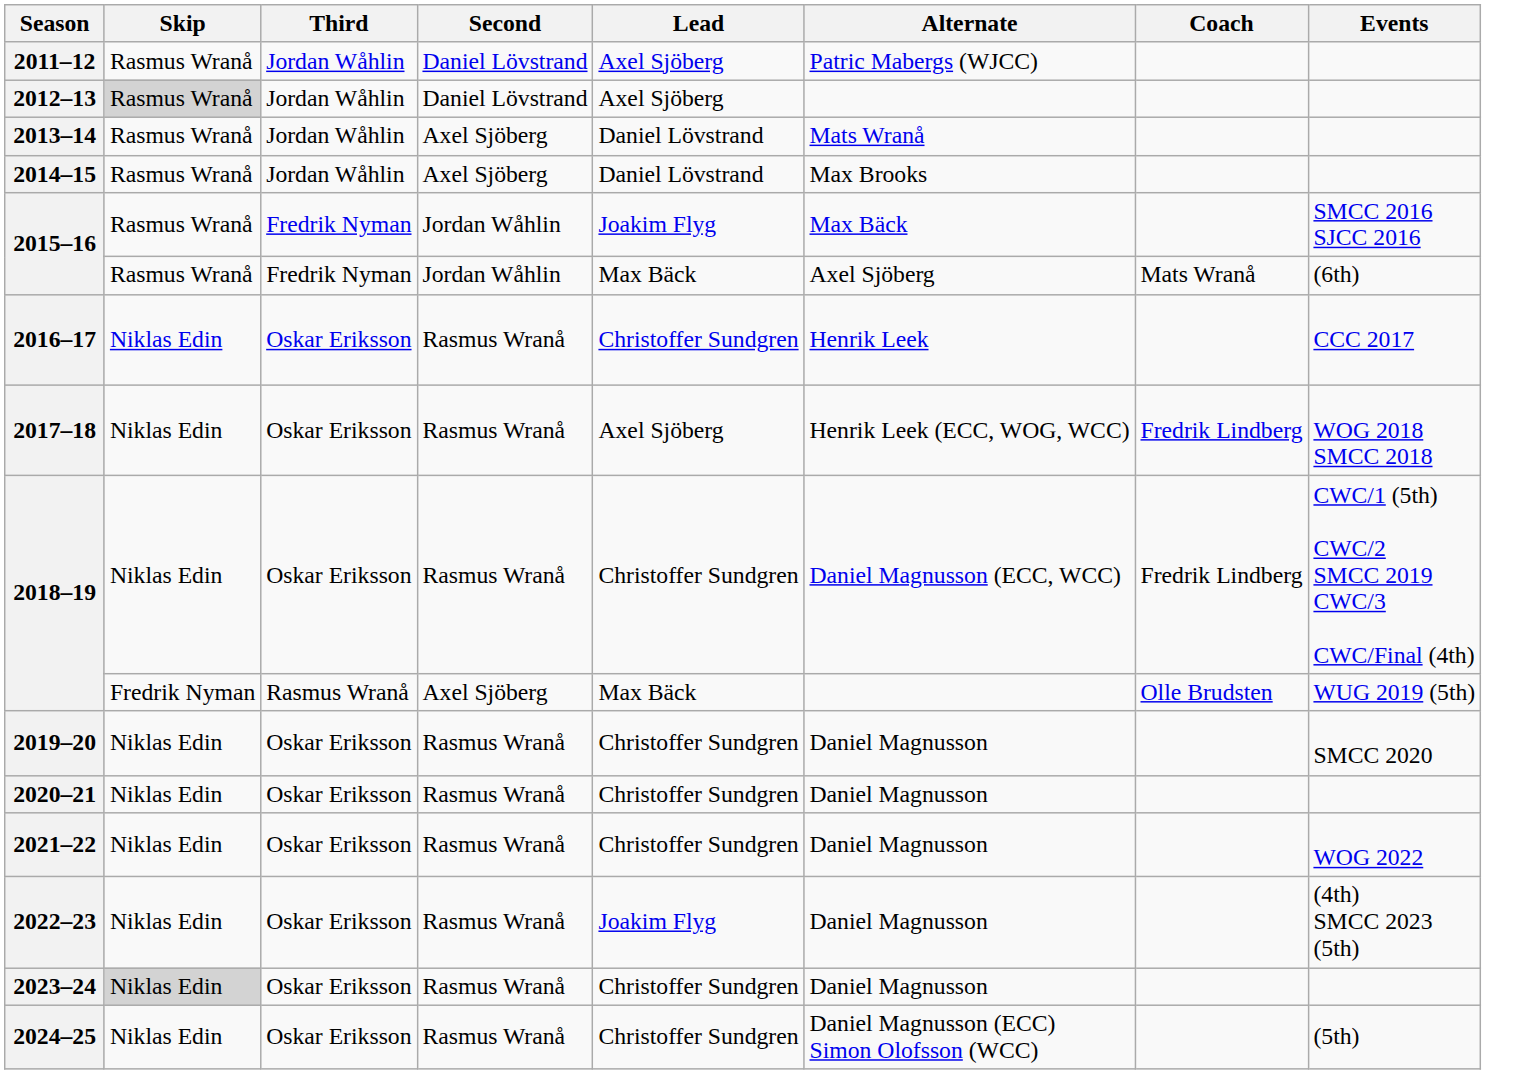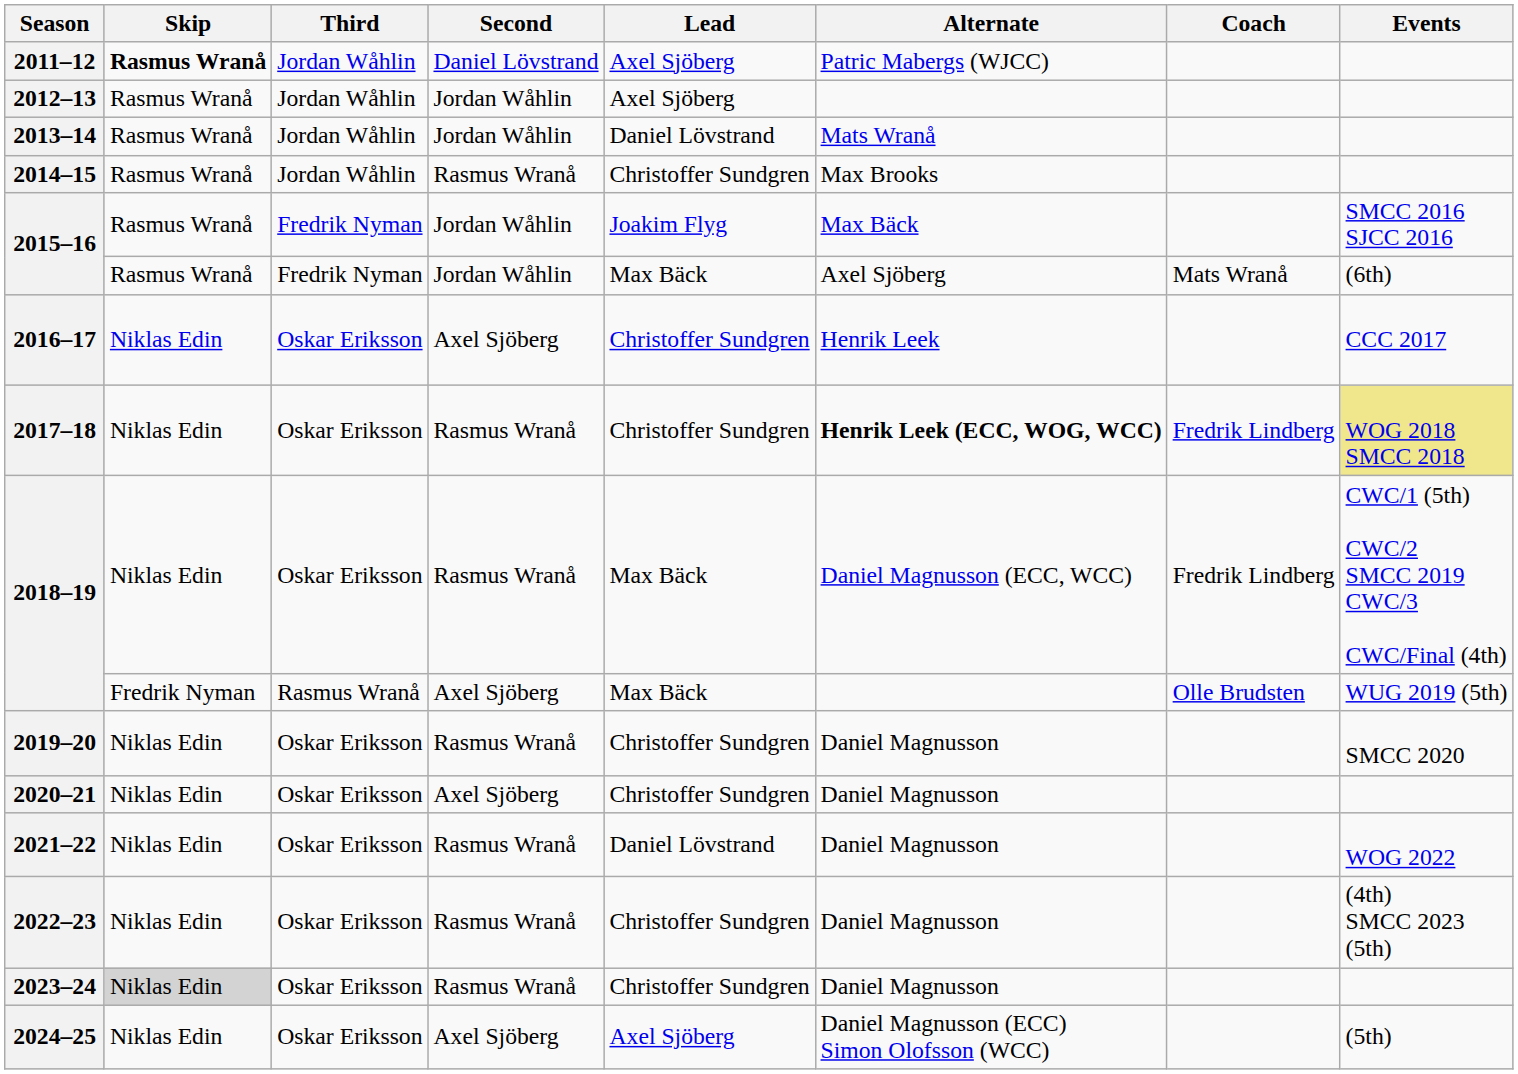 <table class="wikitable">
 <tr>
 <th scope="col" width=60>Season</th>
 <th scope="col">Skip</th>
 <th scope="col">Third</th>
 <th scope="col">Second</th>
 <th scope="col">Lead</th>
 <th scope="col">Alternate</th>
 <th scope="col">Coach</th>
 <th scope="col">Events</th>
 </tr>
 <tr>
 <th scope="row">2011–12</th>
-<td>Rasmus Wranå</td>
+<td><strong>Rasmus Wranå</strong></td>
 <td><a href='#'>Jordan Wåhlin</a></td>
 <td><a href='#'>Daniel Lövstrand</a></td>
 <td><a href='#'>Axel Sjöberg</a></td>
 <td><a href='#'>Patric Mabergs</a> (WJCC)</td>
 <td></td>
 <td> </td>
 </tr>
 <tr>
 <th scope="row">2012–13</th>
-<td style="background: lightgrey;">Rasmus Wranå</td>
+<td>Rasmus Wranå</td>
 <td>Jordan Wåhlin</td>
-<td>Daniel Lövstrand</td>
+<td>Jordan Wåhlin</td>
 <td>Axel Sjöberg</td>
 <td></td>
 <td></td>
 <td></td>
 </tr>
 <tr>
 <th scope="row">2013–14</th>
 <td>Rasmus Wranå</td>
 <td>Jordan Wåhlin</td>
-<td>Axel Sjöberg</td>
+<td>Jordan Wåhlin</td>
 <td>Daniel Lövstrand</td>
 <td><a href='#'>Mats Wranå</a></td>
 <td></td>
 <td></td>
 </tr>
 <tr>
 <th scope="row">2014–15</th>
 <td>Rasmus Wranå</td>
 <td>Jordan Wåhlin</td>
-<td>Axel Sjöberg</td>
-<td>Daniel Lövstrand</td>
+<td>Rasmus Wranå</td>
+<td>Christoffer Sundgren</td>
 <td>Max Brooks</td>
 <td></td>
 <td></td>
 </tr>
 <tr>
 <th scope="row" rowspan=2>2015–16</th>
 <td>Rasmus Wranå</td>
 <td><a href='#'>Fredrik Nyman</a></td>
 <td>Jordan Wåhlin</td>
 <td><a href='#'>Joakim Flyg</a></td>
 <td><a href='#'>Max Bäck</a></td>
 <td></td>
 <td><a href='#'>SMCC 2016</a> <br><a href='#'>SJCC 2016</a> </td>
 </tr>
 <tr>
 <td>Rasmus Wranå</td>
 <td>Fredrik Nyman</td>
 <td>Jordan Wåhlin</td>
 <td>Max Bäck</td>
 <td>Axel Sjöberg</td>
 <td>Mats Wranå</td>
 <td> (6th)</td>
 </tr>
 <tr>
 <th scope="row">2016–17</th>
 <td><a href='#'>Niklas Edin</a></td>
 <td><a href='#'>Oskar Eriksson</a></td>
-<td>Rasmus Wranå</td>
+<td>Axel Sjöberg</td>
 <td><a href='#'>Christoffer Sundgren</a></td>
 <td><a href='#'>Henrik Leek</a></td>
 <td></td>
 <td> <br><a href='#'>CCC 2017</a> <br> <br></td>
 </tr>
 <tr>
 <th scope="row">2017–18</th>
 <td>Niklas Edin</td>
 <td>Oskar Eriksson</td>
 <td>Rasmus Wranå</td>
-<td>Axel Sjöberg</td>
-<td>Henrik Leek (ECC, WOG, WCC)</td>
+<td>Christoffer Sundgren</td>
+<td><strong>Henrik Leek (ECC, WOG, WCC)</strong></td>
 <td><a href='#'>Fredrik Lindberg</a></td>
-<td> <br><a href='#'>WOG 2018</a> <br><a href='#'>SMCC 2018</a> <br> </td>
+<td style="background: khaki;"> <br><a href='#'>WOG 2018</a> <br><a href='#'>SMCC 2018</a> <br> </td>
 </tr>
 <tr>
 <th scope="row" rowspan=2>2018–19</th>
 <td>Niklas Edin</td>
 <td>Oskar Eriksson</td>
 <td>Rasmus Wranå</td>
-<td>Christoffer Sundgren</td>
+<td>Max Bäck</td>
 <td><a href='#'>Daniel Magnusson</a> (ECC, WCC)</td>
 <td>Fredrik Lindberg</td>
 <td><a href='#'>CWC/1</a> (5th)<br> <br><a href='#'>CWC/2</a> <br><a href='#'>SMCC 2019</a> <br><a href='#'>CWC/3</a> <br> <br><a href='#'>CWC/Final</a> (4th)</td>
 </tr>
 <tr>
 <td>Fredrik Nyman</td>
 <td>Rasmus Wranå</td>
 <td>Axel Sjöberg</td>
 <td>Max Bäck</td>
 <td></td>
 <td><a href='#'>Olle Brudsten</a></td>
 <td><a href='#'>WUG 2019</a> (5th)</td>
 </tr>
 <tr>
 <th scope="row">2019–20</th>
 <td>Niklas Edin</td>
 <td>Oskar Eriksson</td>
 <td>Rasmus Wranå</td>
 <td>Christoffer Sundgren</td>
 <td>Daniel Magnusson</td>
 <td></td>
 <td>  <br> SMCC 2020 </td>
 </tr>
 <tr>
 <th scope="row">2020–21</th>
 <td>Niklas Edin</td>
 <td>Oskar Eriksson</td>
-<td>Rasmus Wranå</td>
+<td>Axel Sjöberg</td>
 <td>Christoffer Sundgren</td>
 <td>Daniel Magnusson</td>
 <td></td>
 <td> </td>
 </tr>
 <tr>
 <th scope="row">2021–22</th>
 <td>Niklas Edin</td>
 <td>Oskar Eriksson</td>
 <td>Rasmus Wranå</td>
-<td>Christoffer Sundgren</td>
+<td>Daniel Lövstrand</td>
 <td>Daniel Magnusson</td>
 <td></td>
 <td>  <br> <a href='#'>WOG 2022</a>  <br>  </td>
 </tr>
 <tr>
 <th scope="row">2022–23</th>
 <td>Niklas Edin</td>
 <td>Oskar Eriksson</td>
 <td>Rasmus Wranå</td>
-<td><a href='#'>Joakim Flyg</a></td>
+<td>Christoffer Sundgren</td>
 <td>Daniel Magnusson</td>
 <td></td>
 <td> (4th) <br> SMCC 2023  <br>  (5th)</td>
 </tr>
 <tr>
 <th scope="row">2023–24</th>
 <td style="background: lightgrey;">Niklas Edin</td>
 <td>Oskar Eriksson</td>
 <td>Rasmus Wranå</td>
 <td>Christoffer Sundgren</td>
 <td>Daniel Magnusson</td>
 <td></td>
 <td>  <br>  </td>
 </tr>
 <tr>
 <th scope="row">2024–25</th>
 <td>Niklas Edin</td>
 <td>Oskar Eriksson</td>
-<td>Rasmus Wranå</td>
-<td>Christoffer Sundgren</td>
+<td>Axel Sjöberg</td>
+<td><a href='#'>Axel Sjöberg</a></td>
 <td>Daniel Magnusson (ECC) <br> <a href='#'>Simon Olofsson</a> (WCC)</td>
 <td></td>
 <td> (5th) <br> </td>
 </tr>
 </table>
